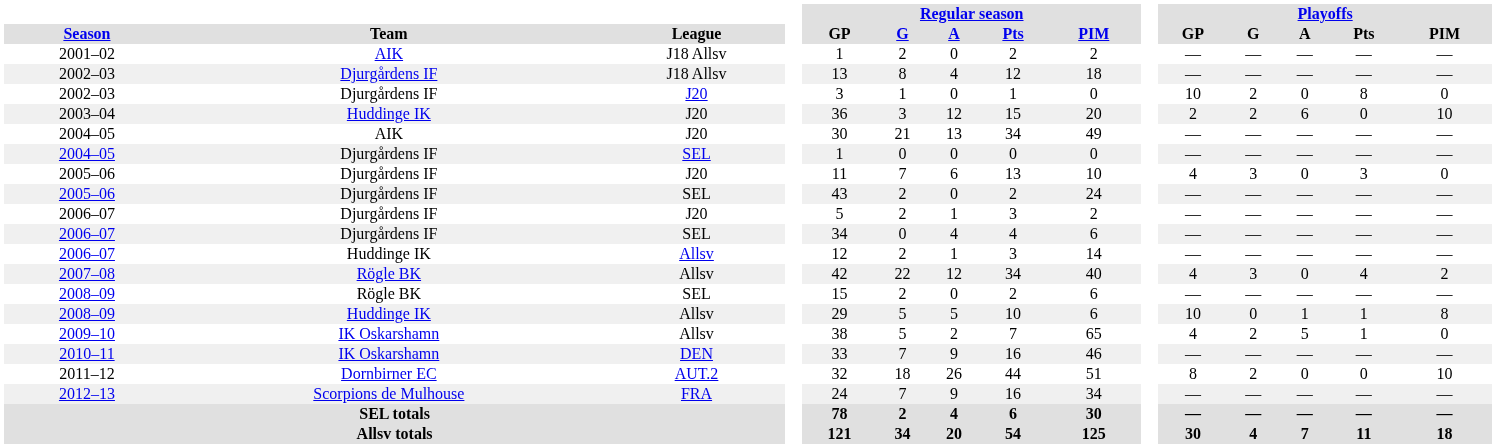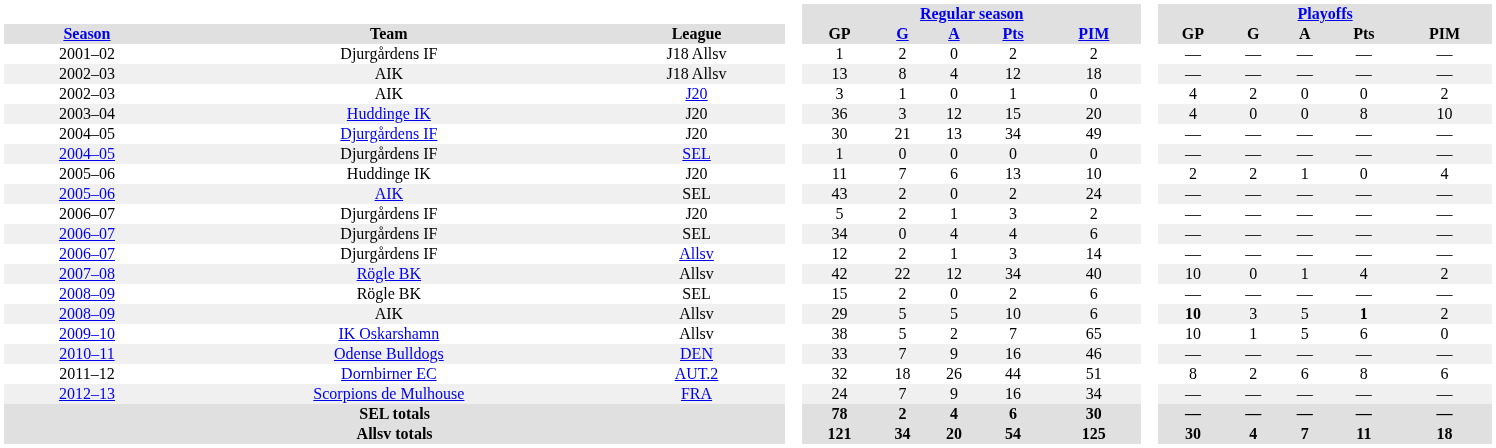 <table border="0" cellpadding="1" cellspacing="0" style="text-align:center; width:75%">
 <tr bgcolor="#e0e0e0">
 <th colspan="3"  bgcolor="#ffffff"> </th>
 <th rowspan="99" bgcolor="#ffffff"> </th>
 <th colspan="5"><a href='#'>Regular season</a></th>
 <th rowspan="99" bgcolor="#ffffff"> </th>
 <th colspan="5"><a href='#'>Playoffs</a></th>
 </tr>
 <tr bgcolor="#e0e0e0">
 <th><a href='#'>Season</a></th>
 <th>Team</th>
 <th>League</th>
 <th>GP</th>
 <th><a href='#'>G</a></th>
 <th><a href='#'>A</a></th>
 <th><a href='#'>Pts</a></th>
 <th><a href='#'>PIM</a></th>
 <th>GP</th>
 <th>G</th>
 <th>A</th>
 <th>Pts</th>
 <th>PIM</th>
 </tr>
 <tr>
 <td>2001–02</td>
-<td><a href='#'>AIK</a></td>
+<td>Djurgårdens IF</td>
 <td>J18 Allsv</td>
 <td>1</td>
 <td>2</td>
 <td>0</td>
 <td>2</td>
 <td>2</td>
 <td>—</td>
 <td>—</td>
 <td>—</td>
 <td>—</td>
 <td>—</td>
 </tr>
 <tr bgcolor="#f0f0f0">
 <td>2002–03</td>
-<td><a href='#'>Djurgårdens IF</a></td>
+<td>AIK</td>
 <td>J18 Allsv</td>
 <td>13</td>
 <td>8</td>
 <td>4</td>
 <td>12</td>
 <td>18</td>
 <td>—</td>
 <td>—</td>
 <td>—</td>
 <td>—</td>
 <td>—</td>
 </tr>
 <tr>
 <td>2002–03</td>
-<td>Djurgårdens IF</td>
+<td>AIK</td>
 <td><a href='#'>J20</a></td>
 <td>3</td>
 <td>1</td>
 <td>0</td>
 <td>1</td>
 <td>0</td>
-<td>10</td>
+<td>4</td>
 <td>2</td>
 <td>0</td>
-<td>8</td>
 <td>0</td>
+<td>2</td>
 </tr>
 <tr bgcolor="#f0f0f0">
 <td>2003–04</td>
 <td><a href='#'>Huddinge IK</a></td>
 <td>J20</td>
 <td>36</td>
 <td>3</td>
 <td>12</td>
 <td>15</td>
 <td>20</td>
-<td>2</td>
-<td>2</td>
-<td>6</td>
+<td>4</td>
 <td>0</td>
+<td>0</td>
+<td>8</td>
 <td>10</td>
 </tr>
 <tr>
 <td>2004–05</td>
-<td>AIK</td>
+<td><a href='#'>Djurgårdens IF</a></td>
 <td>J20</td>
 <td>30</td>
 <td>21</td>
 <td>13</td>
 <td>34</td>
 <td>49</td>
 <td>—</td>
 <td>—</td>
 <td>—</td>
 <td>—</td>
 <td>—</td>
 </tr>
 <tr bgcolor="#f0f0f0">
 <td><a href='#'>2004–05</a></td>
 <td>Djurgårdens IF</td>
 <td><a href='#'>SEL</a></td>
 <td>1</td>
 <td>0</td>
 <td>0</td>
 <td>0</td>
 <td>0</td>
 <td>—</td>
 <td>—</td>
 <td>—</td>
 <td>—</td>
 <td>—</td>
 </tr>
 <tr>
 <td>2005–06</td>
-<td>Djurgårdens IF</td>
+<td>Huddinge IK</td>
 <td>J20</td>
 <td>11</td>
 <td>7</td>
 <td>6</td>
 <td>13</td>
 <td>10</td>
+<td>2</td>
+<td>2</td>
+<td>1</td>
+<td>0</td>
 <td>4</td>
-<td>3</td>
-<td>0</td>
-<td>3</td>
-<td>0</td>
 </tr>
 <tr bgcolor="#f0f0f0">
 <td><a href='#'>2005–06</a></td>
-<td>Djurgårdens IF</td>
+<td><a href='#'>AIK</a></td>
 <td>SEL</td>
 <td>43</td>
 <td>2</td>
 <td>0</td>
 <td>2</td>
 <td>24</td>
 <td>—</td>
 <td>—</td>
 <td>—</td>
 <td>—</td>
 <td>—</td>
 </tr>
 <tr>
 <td>2006–07</td>
 <td>Djurgårdens IF</td>
 <td>J20</td>
 <td>5</td>
 <td>2</td>
 <td>1</td>
 <td>3</td>
 <td>2</td>
 <td>—</td>
 <td>—</td>
 <td>—</td>
 <td>—</td>
 <td>—</td>
 </tr>
 <tr bgcolor="#f0f0f0">
 <td><a href='#'>2006–07</a></td>
 <td>Djurgårdens IF</td>
 <td>SEL</td>
 <td>34</td>
 <td>0</td>
 <td>4</td>
 <td>4</td>
 <td>6</td>
 <td>—</td>
 <td>—</td>
 <td>—</td>
 <td>—</td>
 <td>—</td>
 </tr>
 <tr>
 <td><a href='#'>2006–07</a></td>
-<td>Huddinge IK</td>
+<td>Djurgårdens IF</td>
 <td><a href='#'>Allsv</a></td>
 <td>12</td>
 <td>2</td>
 <td>1</td>
 <td>3</td>
 <td>14</td>
 <td>—</td>
 <td>—</td>
 <td>—</td>
 <td>—</td>
 <td>—</td>
 </tr>
 <tr bgcolor="#f0f0f0">
 <td><a href='#'>2007–08</a></td>
 <td><a href='#'>Rögle BK</a></td>
 <td>Allsv</td>
 <td>42</td>
 <td>22</td>
 <td>12</td>
 <td>34</td>
 <td>40</td>
-<td>4</td>
-<td>3</td>
+<td>10</td>
 <td>0</td>
+<td>1</td>
 <td>4</td>
 <td>2</td>
 </tr>
 <tr>
 <td><a href='#'>2008–09</a></td>
 <td>Rögle BK</td>
 <td>SEL</td>
 <td>15</td>
 <td>2</td>
 <td>0</td>
 <td>2</td>
 <td>6</td>
 <td>—</td>
 <td>—</td>
 <td>—</td>
 <td>—</td>
 <td>—</td>
 </tr>
 <tr bgcolor="#f0f0f0">
 <td><a href='#'>2008–09</a></td>
-<td><a href='#'>Huddinge IK</a></td>
+<td>AIK</td>
 <td>Allsv</td>
 <td>29</td>
 <td>5</td>
 <td>5</td>
 <td>10</td>
 <td>6</td>
-<td>10</td>
-<td>0</td>
-<td>1</td>
-<td>1</td>
-<td>8</td>
+<td><strong>10</strong></td>
+<td>3</td>
+<td>5</td>
+<td><strong>1</strong></td>
+<td>2</td>
 </tr>
 <tr>
 <td><a href='#'>2009–10</a></td>
 <td><a href='#'>IK Oskarshamn</a></td>
 <td>Allsv</td>
 <td>38</td>
 <td>5</td>
 <td>2</td>
 <td>7</td>
 <td>65</td>
-<td>4</td>
-<td>2</td>
+<td>10</td>
+<td>1</td>
 <td>5</td>
-<td>1</td>
+<td>6</td>
 <td>0</td>
 </tr>
 <tr bgcolor="#f0f0f0">
 <td><a href='#'>2010–11</a></td>
-<td><a href='#'>IK Oskarshamn</a></td>
+<td><a href='#'>Odense Bulldogs</a></td>
 <td><a href='#'>DEN</a></td>
 <td>33</td>
 <td>7</td>
 <td>9</td>
 <td>16</td>
 <td>46</td>
 <td>—</td>
 <td>—</td>
 <td>—</td>
 <td>—</td>
 <td>—</td>
 </tr>
 <tr>
 <td>2011–12</td>
 <td><a href='#'>Dornbirner EC</a></td>
 <td><a href='#'>AUT.2</a></td>
 <td>32</td>
 <td>18</td>
 <td>26</td>
 <td>44</td>
 <td>51</td>
 <td>8</td>
 <td>2</td>
-<td>0</td>
-<td>0</td>
-<td>10</td>
+<td>6</td>
+<td>8</td>
+<td>6</td>
 </tr>
 <tr bgcolor="#f0f0f0">
 <td><a href='#'>2012–13</a></td>
 <td><a href='#'>Scorpions de Mulhouse</a></td>
 <td><a href='#'>FRA</a></td>
 <td>24</td>
 <td>7</td>
 <td>9</td>
 <td>16</td>
 <td>34</td>
 <td>—</td>
 <td>—</td>
 <td>—</td>
 <td>—</td>
 <td>—</td>
 </tr>
 <tr bgcolor="#e0e0e0">
 <th colspan="3">SEL totals</th>
 <th>78</th>
 <th>2</th>
 <th>4</th>
 <th>6</th>
 <th>30</th>
 <th>—</th>
 <th>—</th>
 <th>—</th>
 <th>—</th>
 <th>—</th>
 </tr>
 <tr bgcolor="#e0e0e0">
 <th colspan="3">Allsv totals</th>
 <th>121</th>
 <th>34</th>
 <th>20</th>
 <th>54</th>
 <th>125</th>
 <th>30</th>
 <th>4</th>
 <th>7</th>
 <th>11</th>
 <th>18</th>
 </tr>
 </table>
